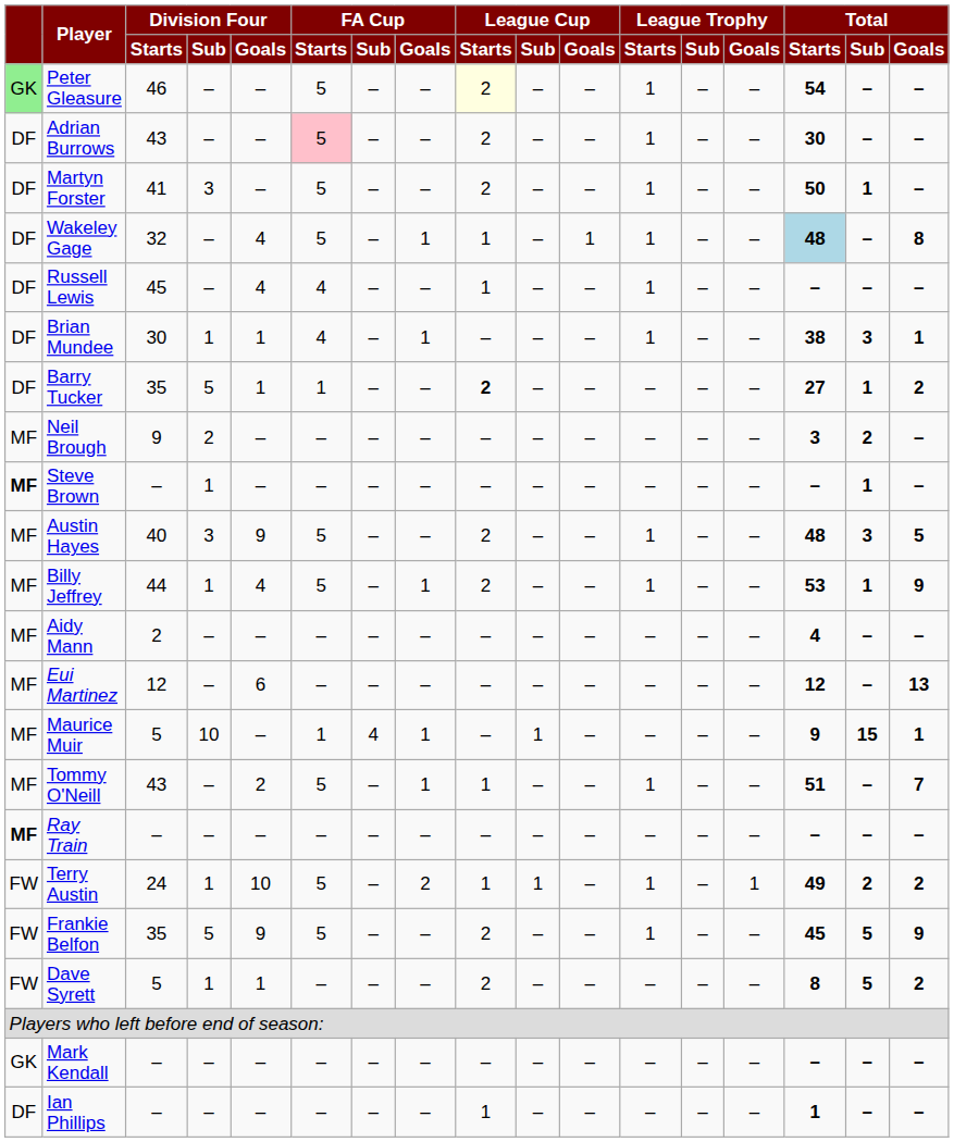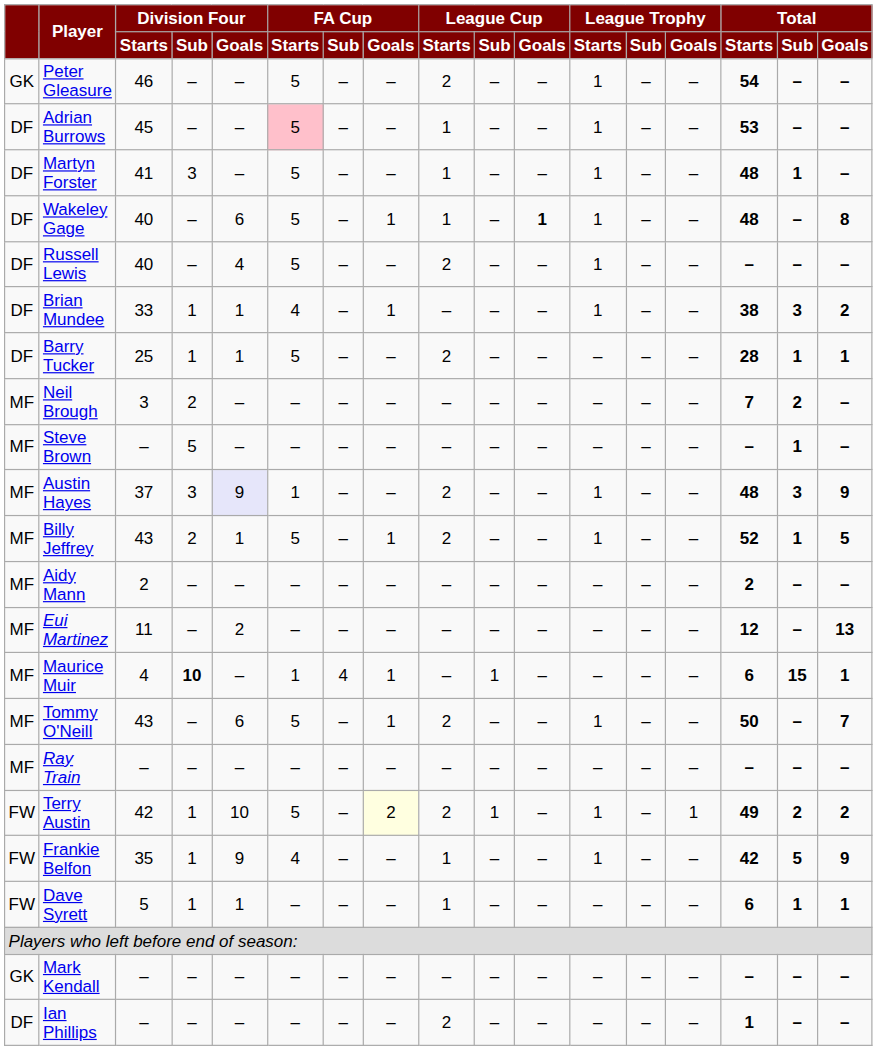 <table class="wikitable"  style="text-align:center; font-size:90%; width:70%;">
 <tr>
 <th rowspan="2" style="background:maroon; color:white;  width: 4%"></th>
 <th rowspan="2" style="background:maroon; color:white; ">Player</th>
 <th colspan="3" style="background:maroon; color:white; ">Division Four</th>
 <th colspan="3" style="background:maroon; color:white; ">FA Cup</th>
 <th colspan="3" style="background:maroon; color:white; ">League Cup</th>
 <th colspan="3" style="background:maroon; color:white; ">League Trophy</th>
 <th colspan="3" style="background:maroon; color:white; ">Total</th>
 </tr>
 <tr>
 <th style="background:maroon; color:white;  width: 4%;">Starts</th>
 <th style="background:maroon; color:white;  width: 4%;">Sub</th>
 <th style="background:maroon; color:white;  width: 4%;">Goals</th>
 <th style="background:maroon; color:white;  width: 4%;">Starts</th>
 <th style="background:maroon; color:white;  width: 4%;">Sub</th>
 <th style="background:maroon; color:white;  width: 4%;">Goals</th>
 <th style="background:maroon; color:white;  width: 4%;">Starts</th>
 <th style="background:maroon; color:white;  width: 4%;">Sub</th>
 <th style="background:maroon; color:white;  width: 4%;">Goals</th>
 <th style="background:maroon; color:white;  width: 4%;">Starts</th>
 <th style="background:maroon; color:white;  width: 4%;">Sub</th>
 <th style="background:maroon; color:white;  width: 4%;">Goals</th>
 <th style="background:maroon; color:white;  width: 4%;">Starts</th>
 <th style="background:maroon; color:white;  width: 4%;">Sub</th>
 <th style="background:maroon; color:white;  width: 4%;">Goals</th>
 </tr>
 <tr>
-<td style="background: lightgreen;">GK</td>
+<td>GK</td>
 <td style="text-align:left;"><a href='#'>Peter Gleasure</a></td>
 <td>46</td>
 <td>–</td>
 <td>–</td>
 <td>5</td>
 <td>–</td>
 <td>–</td>
-<td style="background: lightyellow;">2</td>
+<td>2</td>
 <td>–</td>
 <td>–</td>
 <td>1</td>
 <td>–</td>
 <td>–</td>
 <td><strong>54</strong></td>
 <td><strong>–</strong></td>
 <td><strong>–</strong></td>
 </tr>
 <tr>
 <td>DF</td>
 <td style="text-align:left;"><a href='#'>Adrian Burrows</a></td>
-<td>43</td>
+<td>45</td>
 <td>–</td>
 <td>–</td>
 <td style="background: pink;">5</td>
 <td>–</td>
 <td>–</td>
-<td>2</td>
+<td>1</td>
 <td>–</td>
 <td>–</td>
 <td>1</td>
 <td>–</td>
 <td>–</td>
-<td><strong>30</strong></td>
+<td><strong>53</strong></td>
 <td><strong>–</strong></td>
 <td><strong>–</strong></td>
 </tr>
 <tr>
 <td>DF</td>
 <td style="text-align:left;"><a href='#'>Martyn Forster</a></td>
 <td>41</td>
 <td>3</td>
 <td>–</td>
 <td>5</td>
 <td>–</td>
 <td>–</td>
-<td>2</td>
+<td>1</td>
 <td>–</td>
 <td>–</td>
 <td>1</td>
 <td>–</td>
 <td>–</td>
-<td><strong>50</strong></td>
+<td><strong>48</strong></td>
 <td><strong>1</strong></td>
 <td><strong>–</strong></td>
 </tr>
 <tr>
 <td>DF</td>
 <td style="text-align:left;"><a href='#'>Wakeley Gage</a></td>
-<td>32</td>
+<td>40</td>
 <td>–</td>
-<td>4</td>
+<td>6</td>
 <td>5</td>
 <td>–</td>
 <td>1</td>
 <td>1</td>
 <td>–</td>
-<td>1</td>
+<td><strong>1</strong></td>
 <td>1</td>
 <td>–</td>
 <td>–</td>
-<td style="background: lightblue;"><strong>48</strong></td>
+<td><strong>48</strong></td>
 <td><strong>–</strong></td>
 <td><strong>8</strong></td>
 </tr>
 <tr>
 <td>DF</td>
 <td style="text-align:left;"><a href='#'>Russell Lewis</a></td>
-<td>45</td>
+<td>40</td>
 <td>–</td>
 <td>4</td>
-<td>4</td>
+<td>5</td>
 <td>–</td>
 <td>–</td>
-<td>1</td>
+<td>2</td>
 <td>–</td>
 <td>–</td>
 <td>1</td>
 <td>–</td>
 <td>–</td>
 <td><strong>–</strong></td>
 <td><strong>–</strong></td>
 <td><strong>–</strong></td>
 </tr>
 <tr>
 <td>DF</td>
 <td style="text-align:left;"><a href='#'>Brian Mundee</a></td>
-<td>30</td>
+<td>33</td>
 <td>1</td>
 <td>1</td>
 <td>4</td>
 <td>–</td>
 <td>1</td>
 <td>–</td>
 <td>–</td>
 <td>–</td>
 <td>1</td>
 <td>–</td>
 <td>–</td>
 <td><strong>38</strong></td>
 <td><strong>3</strong></td>
-<td><strong>1</strong></td>
+<td><strong>2</strong></td>
 </tr>
 <tr>
 <td>DF</td>
 <td style="text-align:left;"><a href='#'>Barry Tucker</a></td>
-<td>35</td>
-<td>5</td>
+<td>25</td>
 <td>1</td>
 <td>1</td>
+<td>5</td>
 <td>–</td>
 <td>–</td>
-<td><strong>2</strong></td>
+<td>2</td>
 <td>–</td>
 <td>–</td>
 <td>–</td>
 <td>–</td>
 <td>–</td>
-<td><strong>27</strong></td>
+<td><strong>28</strong></td>
 <td><strong>1</strong></td>
-<td><strong>2</strong></td>
+<td><strong>1</strong></td>
 </tr>
 <tr>
 <td>MF</td>
 <td style="text-align:left;"><a href='#'>Neil Brough</a></td>
-<td>9</td>
+<td>3</td>
 <td>2</td>
 <td>–</td>
 <td>–</td>
 <td>–</td>
 <td>–</td>
 <td>–</td>
 <td>–</td>
 <td>–</td>
 <td>–</td>
 <td>–</td>
 <td>–</td>
-<td><strong>3</strong></td>
+<td><strong>7</strong></td>
 <td><strong>2</strong></td>
 <td><strong>–</strong></td>
 </tr>
 <tr>
-<td><strong>MF</strong></td>
+<td>MF</td>
 <td style="text-align:left;"><a href='#'>Steve Brown</a></td>
 <td>–</td>
-<td>1</td>
+<td>5</td>
 <td>–</td>
 <td>–</td>
 <td>–</td>
 <td>–</td>
 <td>–</td>
 <td>–</td>
 <td>–</td>
 <td>–</td>
 <td>–</td>
 <td>–</td>
 <td><strong>–</strong></td>
 <td><strong>1</strong></td>
 <td><strong>–</strong></td>
 </tr>
 <tr>
 <td>MF</td>
 <td style="text-align:left;"><a href='#'>Austin Hayes</a></td>
-<td>40</td>
+<td>37</td>
 <td>3</td>
-<td>9</td>
-<td>5</td>
+<td style="background: lavender;">9</td>
+<td>1</td>
 <td>–</td>
 <td>–</td>
 <td>2</td>
 <td>–</td>
 <td>–</td>
 <td>1</td>
 <td>–</td>
 <td>–</td>
 <td><strong>48</strong></td>
 <td><strong>3</strong></td>
-<td><strong>5</strong></td>
+<td><strong>9</strong></td>
 </tr>
 <tr>
 <td>MF</td>
 <td style="text-align:left;"><a href='#'>Billy Jeffrey</a></td>
-<td>44</td>
+<td>43</td>
+<td>2</td>
 <td>1</td>
-<td>4</td>
 <td>5</td>
 <td>–</td>
 <td>1</td>
 <td>2</td>
 <td>–</td>
 <td>–</td>
 <td>1</td>
 <td>–</td>
 <td>–</td>
-<td><strong>53</strong></td>
+<td><strong>52</strong></td>
 <td><strong>1</strong></td>
-<td><strong>9</strong></td>
+<td><strong>5</strong></td>
 </tr>
 <tr>
 <td>MF</td>
 <td style="text-align:left;"><a href='#'>Aidy Mann</a></td>
 <td>2</td>
 <td>–</td>
 <td>–</td>
 <td>–</td>
 <td>–</td>
 <td>–</td>
 <td>–</td>
 <td>–</td>
 <td>–</td>
 <td>–</td>
 <td>–</td>
 <td>–</td>
-<td><strong>4</strong></td>
+<td><strong>2</strong></td>
 <td><strong>–</strong></td>
 <td><strong>–</strong></td>
 </tr>
 <tr>
 <td>MF</td>
 <td style="text-align:left;"><em><a href='#'>Eui Martinez</a></em></td>
-<td>12</td>
+<td>11</td>
 <td>–</td>
-<td>6</td>
+<td>2</td>
 <td>–</td>
 <td>–</td>
 <td>–</td>
 <td>–</td>
 <td>–</td>
 <td>–</td>
 <td>–</td>
 <td>–</td>
 <td>–</td>
 <td><strong>12</strong></td>
 <td><strong>–</strong></td>
 <td><strong>13</strong></td>
 </tr>
 <tr>
 <td>MF</td>
 <td style="text-align:left;"><a href='#'>Maurice Muir</a></td>
-<td>5</td>
-<td>10</td>
+<td>4</td>
+<td><strong>10</strong></td>
 <td>–</td>
 <td>1</td>
 <td>4</td>
 <td>1</td>
 <td>–</td>
 <td>1</td>
 <td>–</td>
 <td>–</td>
 <td>–</td>
 <td>–</td>
-<td><strong>9</strong></td>
+<td><strong>6</strong></td>
 <td><strong>15</strong></td>
 <td><strong>1</strong></td>
 </tr>
 <tr>
 <td>MF</td>
 <td style="text-align:left;"><a href='#'>Tommy O'Neill</a></td>
 <td>43</td>
 <td>–</td>
-<td>2</td>
+<td>6</td>
 <td>5</td>
 <td>–</td>
 <td>1</td>
-<td>1</td>
+<td>2</td>
 <td>–</td>
 <td>–</td>
 <td>1</td>
 <td>–</td>
 <td>–</td>
-<td><strong>51</strong></td>
+<td><strong>50</strong></td>
 <td><strong>–</strong></td>
 <td><strong>7</strong></td>
 </tr>
 <tr>
-<td><strong>MF</strong></td>
+<td>MF</td>
 <td style="text-align:left;"><em><a href='#'>Ray Train</a></em></td>
 <td>–</td>
 <td>–</td>
 <td>–</td>
 <td>–</td>
 <td>–</td>
 <td>–</td>
 <td>–</td>
 <td>–</td>
 <td>–</td>
 <td>–</td>
 <td>–</td>
 <td>–</td>
 <td><strong>–</strong></td>
 <td><strong>–</strong></td>
 <td><strong>–</strong></td>
 </tr>
 <tr>
 <td>FW</td>
 <td style="text-align:left;"><a href='#'>Terry Austin</a></td>
-<td>24</td>
+<td>42</td>
 <td>1</td>
 <td>10</td>
 <td>5</td>
 <td>–</td>
+<td style="background: lightyellow;">2</td>
 <td>2</td>
-<td>1</td>
 <td>1</td>
 <td>–</td>
 <td>1</td>
 <td>–</td>
 <td>1</td>
 <td><strong>49</strong></td>
 <td><strong>2</strong></td>
 <td><strong>2</strong></td>
 </tr>
 <tr>
 <td>FW</td>
 <td style="text-align:left;"><a href='#'>Frankie Belfon</a></td>
 <td>35</td>
-<td>5</td>
+<td>1</td>
 <td>9</td>
-<td>5</td>
-<td>–</td>
-<td>–</td>
-<td>2</td>
+<td>4</td>
 <td>–</td>
 <td>–</td>
 <td>1</td>
 <td>–</td>
 <td>–</td>
-<td><strong>45</strong></td>
+<td>1</td>
+<td>–</td>
+<td>–</td>
+<td><strong>42</strong></td>
 <td><strong>5</strong></td>
 <td><strong>9</strong></td>
 </tr>
 <tr>
 <td>FW</td>
 <td style="text-align:left;"><a href='#'>Dave Syrett</a></td>
 <td>5</td>
 <td>1</td>
 <td>1</td>
 <td>–</td>
 <td>–</td>
 <td>–</td>
-<td>2</td>
+<td>1</td>
 <td>–</td>
 <td>–</td>
 <td>–</td>
 <td>–</td>
 <td>–</td>
-<td><strong>8</strong></td>
-<td><strong>5</strong></td>
-<td><strong>2</strong></td>
+<td><strong>6</strong></td>
+<td><strong>1</strong></td>
+<td><strong>1</strong></td>
 </tr>
 <tr>
 <td colspan="20" style="background:#dcdcdc; text-align:left;"><em>Players who left before end of season:</em></td>
 </tr>
 <tr>
 <td>GK</td>
 <td style="text-align:left;"><a href='#'>Mark Kendall</a></td>
 <td>–</td>
 <td>–</td>
 <td>–</td>
 <td>–</td>
 <td>–</td>
 <td>–</td>
 <td>–</td>
 <td>–</td>
 <td>–</td>
 <td>–</td>
 <td>–</td>
 <td>–</td>
 <td><strong>–</strong></td>
 <td><strong>–</strong></td>
 <td><strong>–</strong></td>
 </tr>
 <tr>
 <td>DF</td>
 <td style="text-align:left;"><a href='#'>Ian Phillips</a></td>
 <td>–</td>
 <td>–</td>
 <td>–</td>
 <td>–</td>
 <td>–</td>
 <td>–</td>
-<td>1</td>
+<td>2</td>
 <td>–</td>
 <td>–</td>
 <td>–</td>
 <td>–</td>
 <td>–</td>
 <td><strong>1</strong></td>
 <td><strong>–</strong></td>
 <td><strong>–</strong></td>
 </tr>
 </table>
